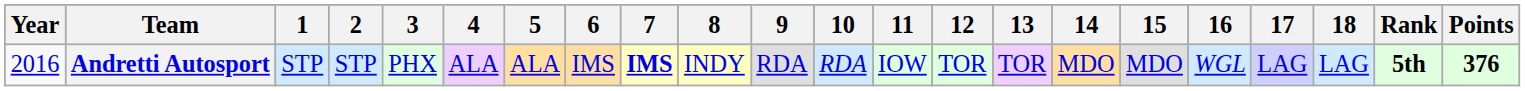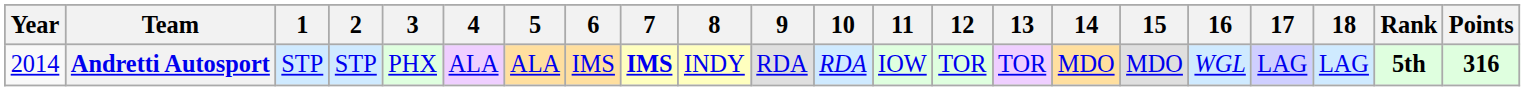 <table class="wikitable" style="text-align:center; font-size:85%">
 <tr>
 <th>Year</th>
 <th>Team</th>
 <th>1</th>
 <th>2</th>
 <th>3</th>
 <th>4</th>
 <th>5</th>
 <th>6</th>
 <th>7</th>
 <th>8</th>
 <th>9</th>
 <th>10</th>
 <th>11</th>
 <th>12</th>
 <th>13</th>
 <th>14</th>
 <th>15</th>
 <th>16</th>
 <th>17</th>
 <th>18</th>
 <th>Rank</th>
 <th>Points</th>
 </tr>
 <tr>
-<td><a href='#'>2016</a></td>
+<td><a href='#'>2014</a></td>
 <th nowrap><a href='#'>Andretti Autosport</a></th>
 <td style="background:#CFEAFF;"><a href='#'>STP</a><br></td>
 <td style="background:#CFEAFF;"><a href='#'>STP</a><br></td>
 <td style="background:#DFFFDF;"><a href='#'>PHX</a><br></td>
 <td style="background:#EFCFFF;"><a href='#'>ALA</a><br></td>
 <td style="background:#FFDF9F;"><a href='#'>ALA</a><br></td>
 <td style="background:#FFDF9F;"><a href='#'>IMS</a><br></td>
 <td style="background:#FFFFBF;"><strong><a href='#'>IMS</a><br></strong></td>
 <td style="background:#FFFFBF;"><a href='#'>INDY</a><br></td>
 <td style="background:#DFDFDF;"><a href='#'>RDA</a><br></td>
 <td style="background:#CFEAFF;"><em><a href='#'>RDA</a></em><br></td>
 <td style="background:#DFFFDF;"><a href='#'>IOW</a><br></td>
 <td style="background:#DFFFDF;"><a href='#'>TOR</a><br></td>
 <td style="background:#EFCFFF;"><a href='#'>TOR</a><br></td>
 <td style="background:#FFDF9F;"><a href='#'>MDO</a><br></td>
 <td style="background:#DFDFDF;"><a href='#'>MDO</a><br></td>
 <td style="background:#CFEAFF;"><em><a href='#'>WGL</a></em><br></td>
 <td style="background:#CFCFFF;"><a href='#'>LAG</a><br></td>
 <td style="background:#CFEAFF;"><a href='#'>LAG</a><br></td>
 <th style="background:#DFFFDF;">5th</th>
-<th style="background:#DFFFDF;">376</th>
+<th style="background:#DFFFDF;">316</th>
 </tr>
 </table>
